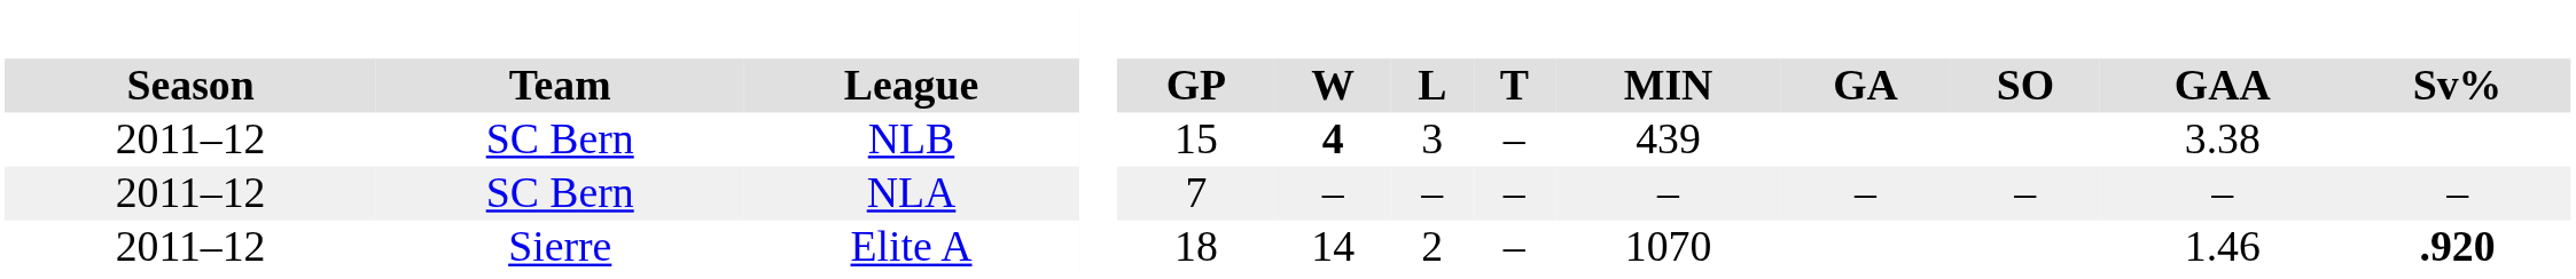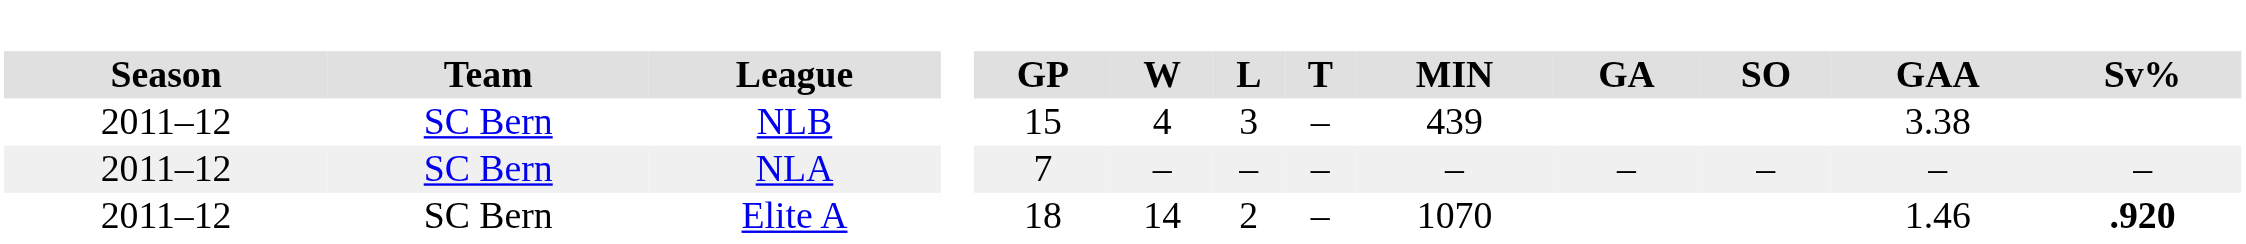 <table BORDER="0" CELLPADDING="1" CELLSPACING="0" width="75%" style="text-align:center">
 <tr bgcolor="#e0e0e0">
 <th colspan="3" bgcolor="#ffffff"> </th>
 <th rowspan="99" bgcolor="#ffffff"> </th>
 </tr>
 <tr bgcolor="#e0e0e0">
 <th>Season</th>
 <th>Team</th>
 <th>League</th>
 <th>GP</th>
 <th>W</th>
 <th>L</th>
 <th>T</th>
 <th>MIN</th>
 <th>GA</th>
 <th>SO</th>
 <th>GAA</th>
 <th>Sv%</th>
 </tr>
 <tr ALIGN="center">
 <td>2011–12</td>
 <td><a href='#'>SC Bern</a></td>
 <td><a href='#'>NLB</a></td>
 <td>15</td>
-<td><strong>4</strong></td>
+<td>4</td>
 <td>3</td>
 <td>–</td>
 <td>439</td>
 <td></td>
 <td></td>
 <td>3.38</td>
 <td></td>
 </tr>
 <tr ALIGN="center" bgcolor="#f0f0f0">
 <td>2011–12</td>
 <td><a href='#'>SC Bern</a></td>
 <td><a href='#'>NLA</a></td>
 <td>7</td>
 <td>–</td>
 <td>–</td>
 <td>–</td>
 <td>–</td>
 <td>–</td>
 <td>–</td>
 <td>–</td>
 <td>–</td>
 </tr>
 <tr ALIGN="center">
 <td>2011–12</td>
-<td><a href='#'>Sierre</a></td>
+<td>SC Bern</td>
 <td><a href='#'>Elite A</a></td>
 <td>18</td>
 <td>14</td>
 <td>2</td>
 <td>–</td>
 <td>1070</td>
 <td></td>
 <td></td>
 <td>1.46</td>
 <td><strong>.920</strong></td>
 </tr>
 </table>
